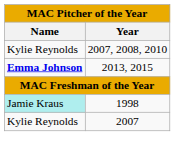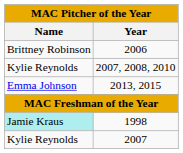 <table class="wikitable">
 <tr>
 <th colspan=2 style="background:#eaab00;">MAC Pitcher of the Year</th>
 </tr>
 <tr>
 <th>Name</th>
 <th>Year</th>
 </tr>
 <tr>
+<td>Brittney Robinson</td>
+<td align=center>2006</td>
+</tr>
+<tr>
 <td>Kylie Reynolds</td>
 <td align=center>2007, 2008, 2010</td>
 </tr>
 <tr>
-<td><strong><a href='#'>Emma Johnson</a></strong></td>
+<td><a href='#'>Emma Johnson</a></td>
 <td align=center>2013, 2015</td>
 </tr>
 <tr>
 <th colspan=2 style="background:#eaab00;">MAC Freshman of the Year</th>
 </tr>
 <tr>
 <td style="background: paleturquoise;">Jamie Kraus</td>
 <td align=center>1998</td>
 </tr>
 <tr>
 <td>Kylie Reynolds</td>
 <td align=center>2007</td>
 </tr>
 </table>
